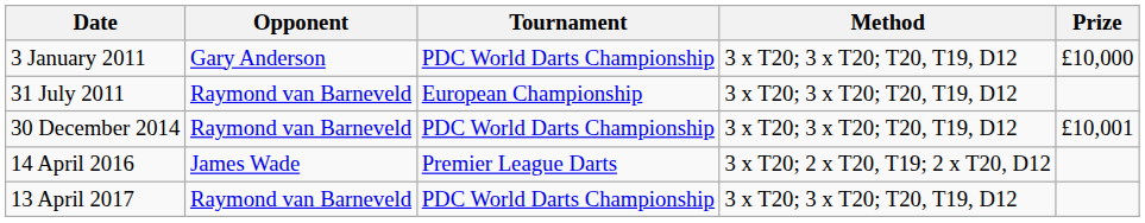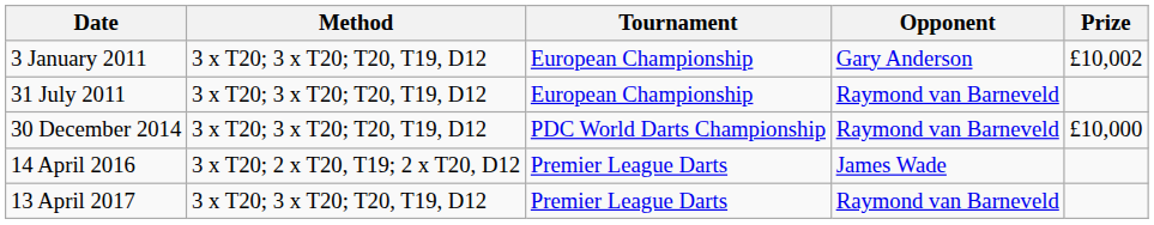 <table class="wikitable">
 <tr>
 <th>Date</th>
+<th>Method</th>
+<th>Tournament</th>
 <th>Opponent</th>
-<th>Tournament</th>
-<th>Method</th>
 <th>Prize</th>
 </tr>
 <tr>
 <td>3 January 2011</td>
+<td>3 x T20; 3 x T20; T20, T19, D12</td>
+<td><a href='#'>European Championship</a></td>
 <td> <a href='#'>Gary Anderson</a></td>
-<td><a href='#'>PDC World Darts Championship</a></td>
-<td>3 x T20; 3 x T20; T20, T19, D12</td>
-<td>£10,000</td>
+<td>£10,002</td>
 </tr>
 <tr>
 <td>31 July 2011</td>
+<td>3 x T20; 3 x T20; T20, T19, D12</td>
+<td><a href='#'>European Championship</a></td>
 <td> <a href='#'>Raymond van Barneveld</a></td>
-<td><a href='#'>European Championship</a></td>
-<td>3 x T20; 3 x T20; T20, T19, D12</td>
 <td></td>
 </tr>
 <tr>
 <td>30 December 2014</td>
+<td>3 x T20; 3 x T20; T20, T19, D12</td>
+<td><a href='#'>PDC World Darts Championship</a></td>
 <td> <a href='#'>Raymond van Barneveld</a></td>
-<td><a href='#'>PDC World Darts Championship</a></td>
-<td>3 x T20; 3 x T20; T20, T19, D12</td>
-<td>£10,001</td>
+<td>£10,000</td>
 </tr>
 <tr>
 <td>14 April 2016</td>
+<td>3 x T20; 2 x T20, T19; 2 x T20, D12</td>
+<td><a href='#'>Premier League Darts</a></td>
 <td> <a href='#'>James Wade</a></td>
-<td><a href='#'>Premier League Darts</a></td>
-<td>3 x T20; 2 x T20, T19; 2 x T20, D12</td>
 <td></td>
 </tr>
 <tr>
 <td>13 April 2017</td>
+<td>3 x T20; 3 x T20; T20, T19, D12</td>
+<td><a href='#'>Premier League Darts</a></td>
 <td> <a href='#'>Raymond van Barneveld</a></td>
-<td><a href='#'>PDC World Darts Championship</a></td>
-<td>3 x T20; 3 x T20; T20, T19, D12</td>
 <td></td>
 </tr>
 </table>
